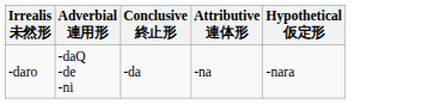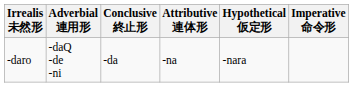 <table class="wikitable">
 <tr>
 <th>Irrealis<br>未然形</th>
 <th>Adverbial<br>連用形</th>
 <th>Conclusive<br>終止形</th>
 <th>Attributive<br>連体形</th>
 <th>Hypothetical<br>仮定形</th>
+<th>Imperative<br>命令形</th>
 </tr>
 <tr>
 <td>-daro</td>
 <td>-daQ<br>-de<br>-ni</td>
 <td>-da</td>
 <td>-na</td>
 <td>-nara</td>
+<td> </td>
 </tr>
 </table>
